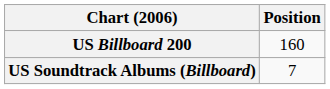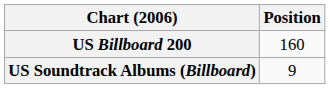 <table class="wikitable sortable plainrowheaders" style="text-align:center">
 <tr>
 <th scope="col">Chart (2006)</th>
 <th scope="col">Position</th>
 </tr>
 <tr>
 <th scope="row">US <em>Billboard</em> 200</th>
 <td>160</td>
 </tr>
 <tr>
 <th scope="row">US Soundtrack Albums (<em>Billboard</em>)</th>
-<td>7</td>
+<td>9</td>
 </tr>
 </table>
